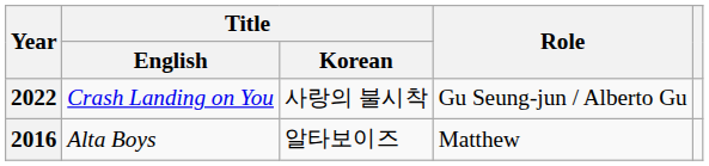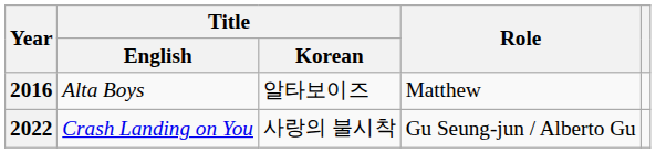 <table class="wikitable plainrowheaders">
 <tr>
 <th rowspan="2">Year</th>
 <th colspan="2">Title</th>
 <th rowspan="2">Role</th>
 <th rowspan="2"></th>
 </tr>
 <tr>
 <th scope="col">English</th>
 <th scope="col">Korean</th>
 </tr>
 <tr>
+<th scope="row">2016</th>
+<td><em>Alta Boys</em></td>
+<td>알타보이즈</td>
+<td>Matthew</td>
+<td></td>
+</tr>
+<tr>
 <th scope="row">2022</th>
 <td><em><a href='#'>Crash Landing on You</a></em></td>
 <td>사랑의 불시착</td>
 <td>Gu Seung-jun / Alberto Gu</td>
 <td></td>
 </tr>
-<tr>
-<th scope="row">2016</th>
-<td><em>Alta Boys</em></td>
-<td>알타보이즈</td>
-<td>Matthew</td>
-<td></td>
-</tr>
 </table>
